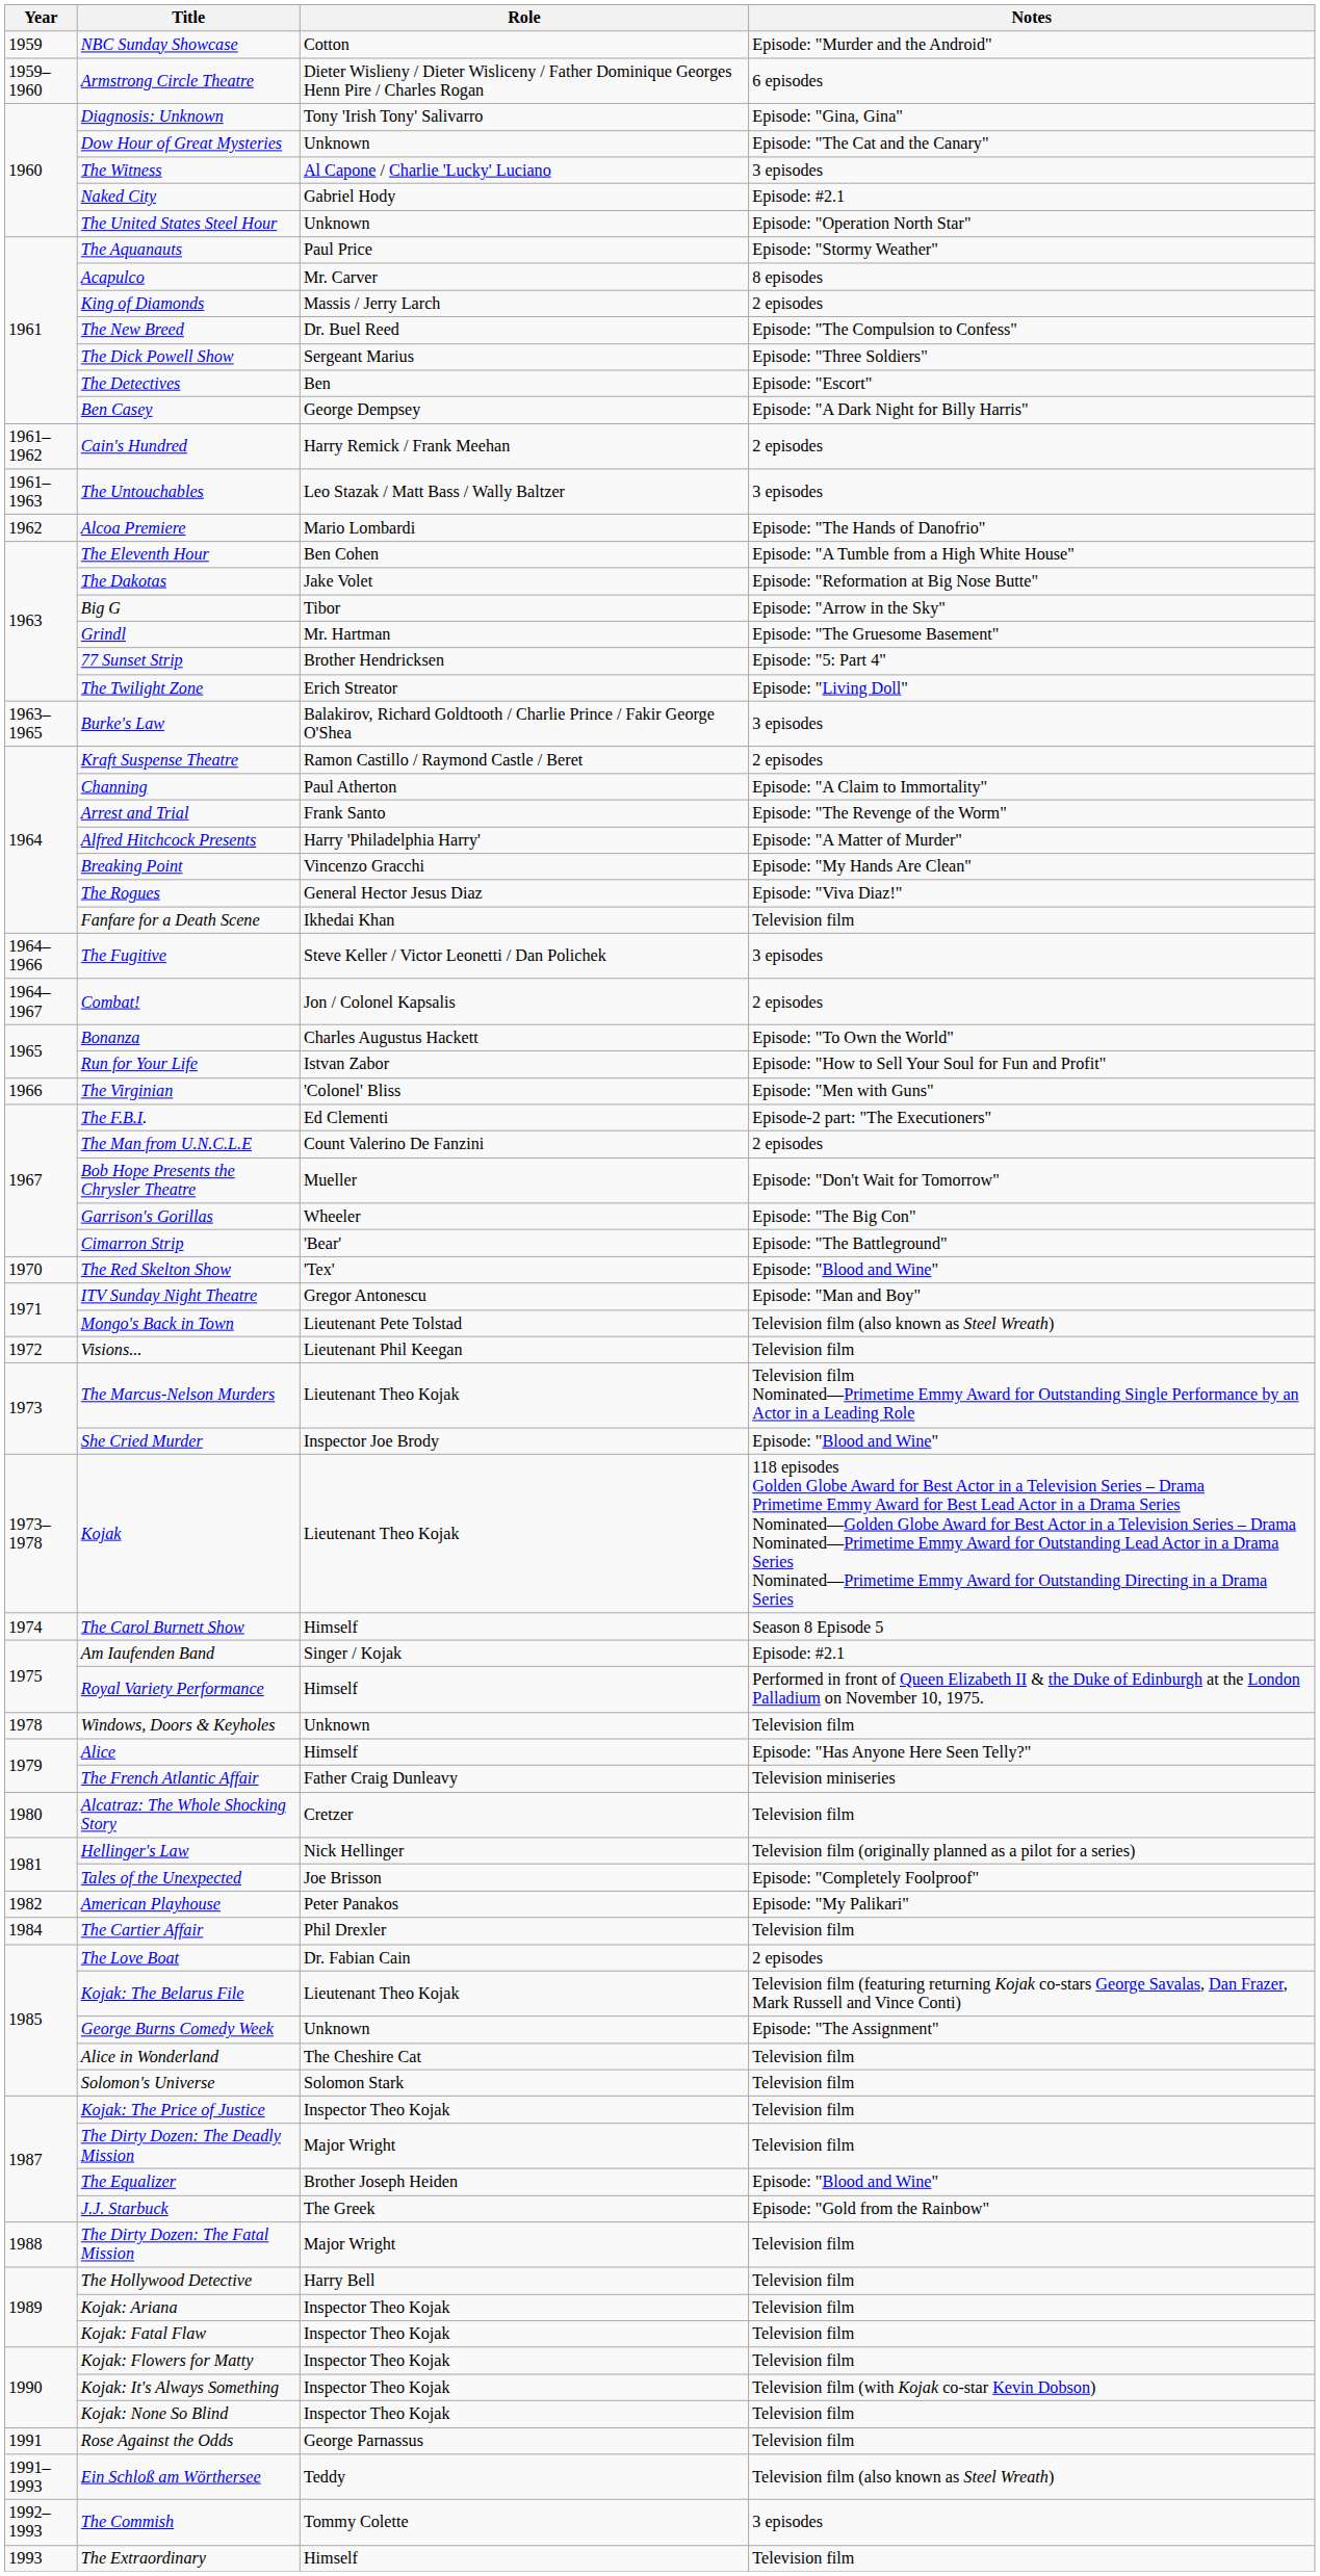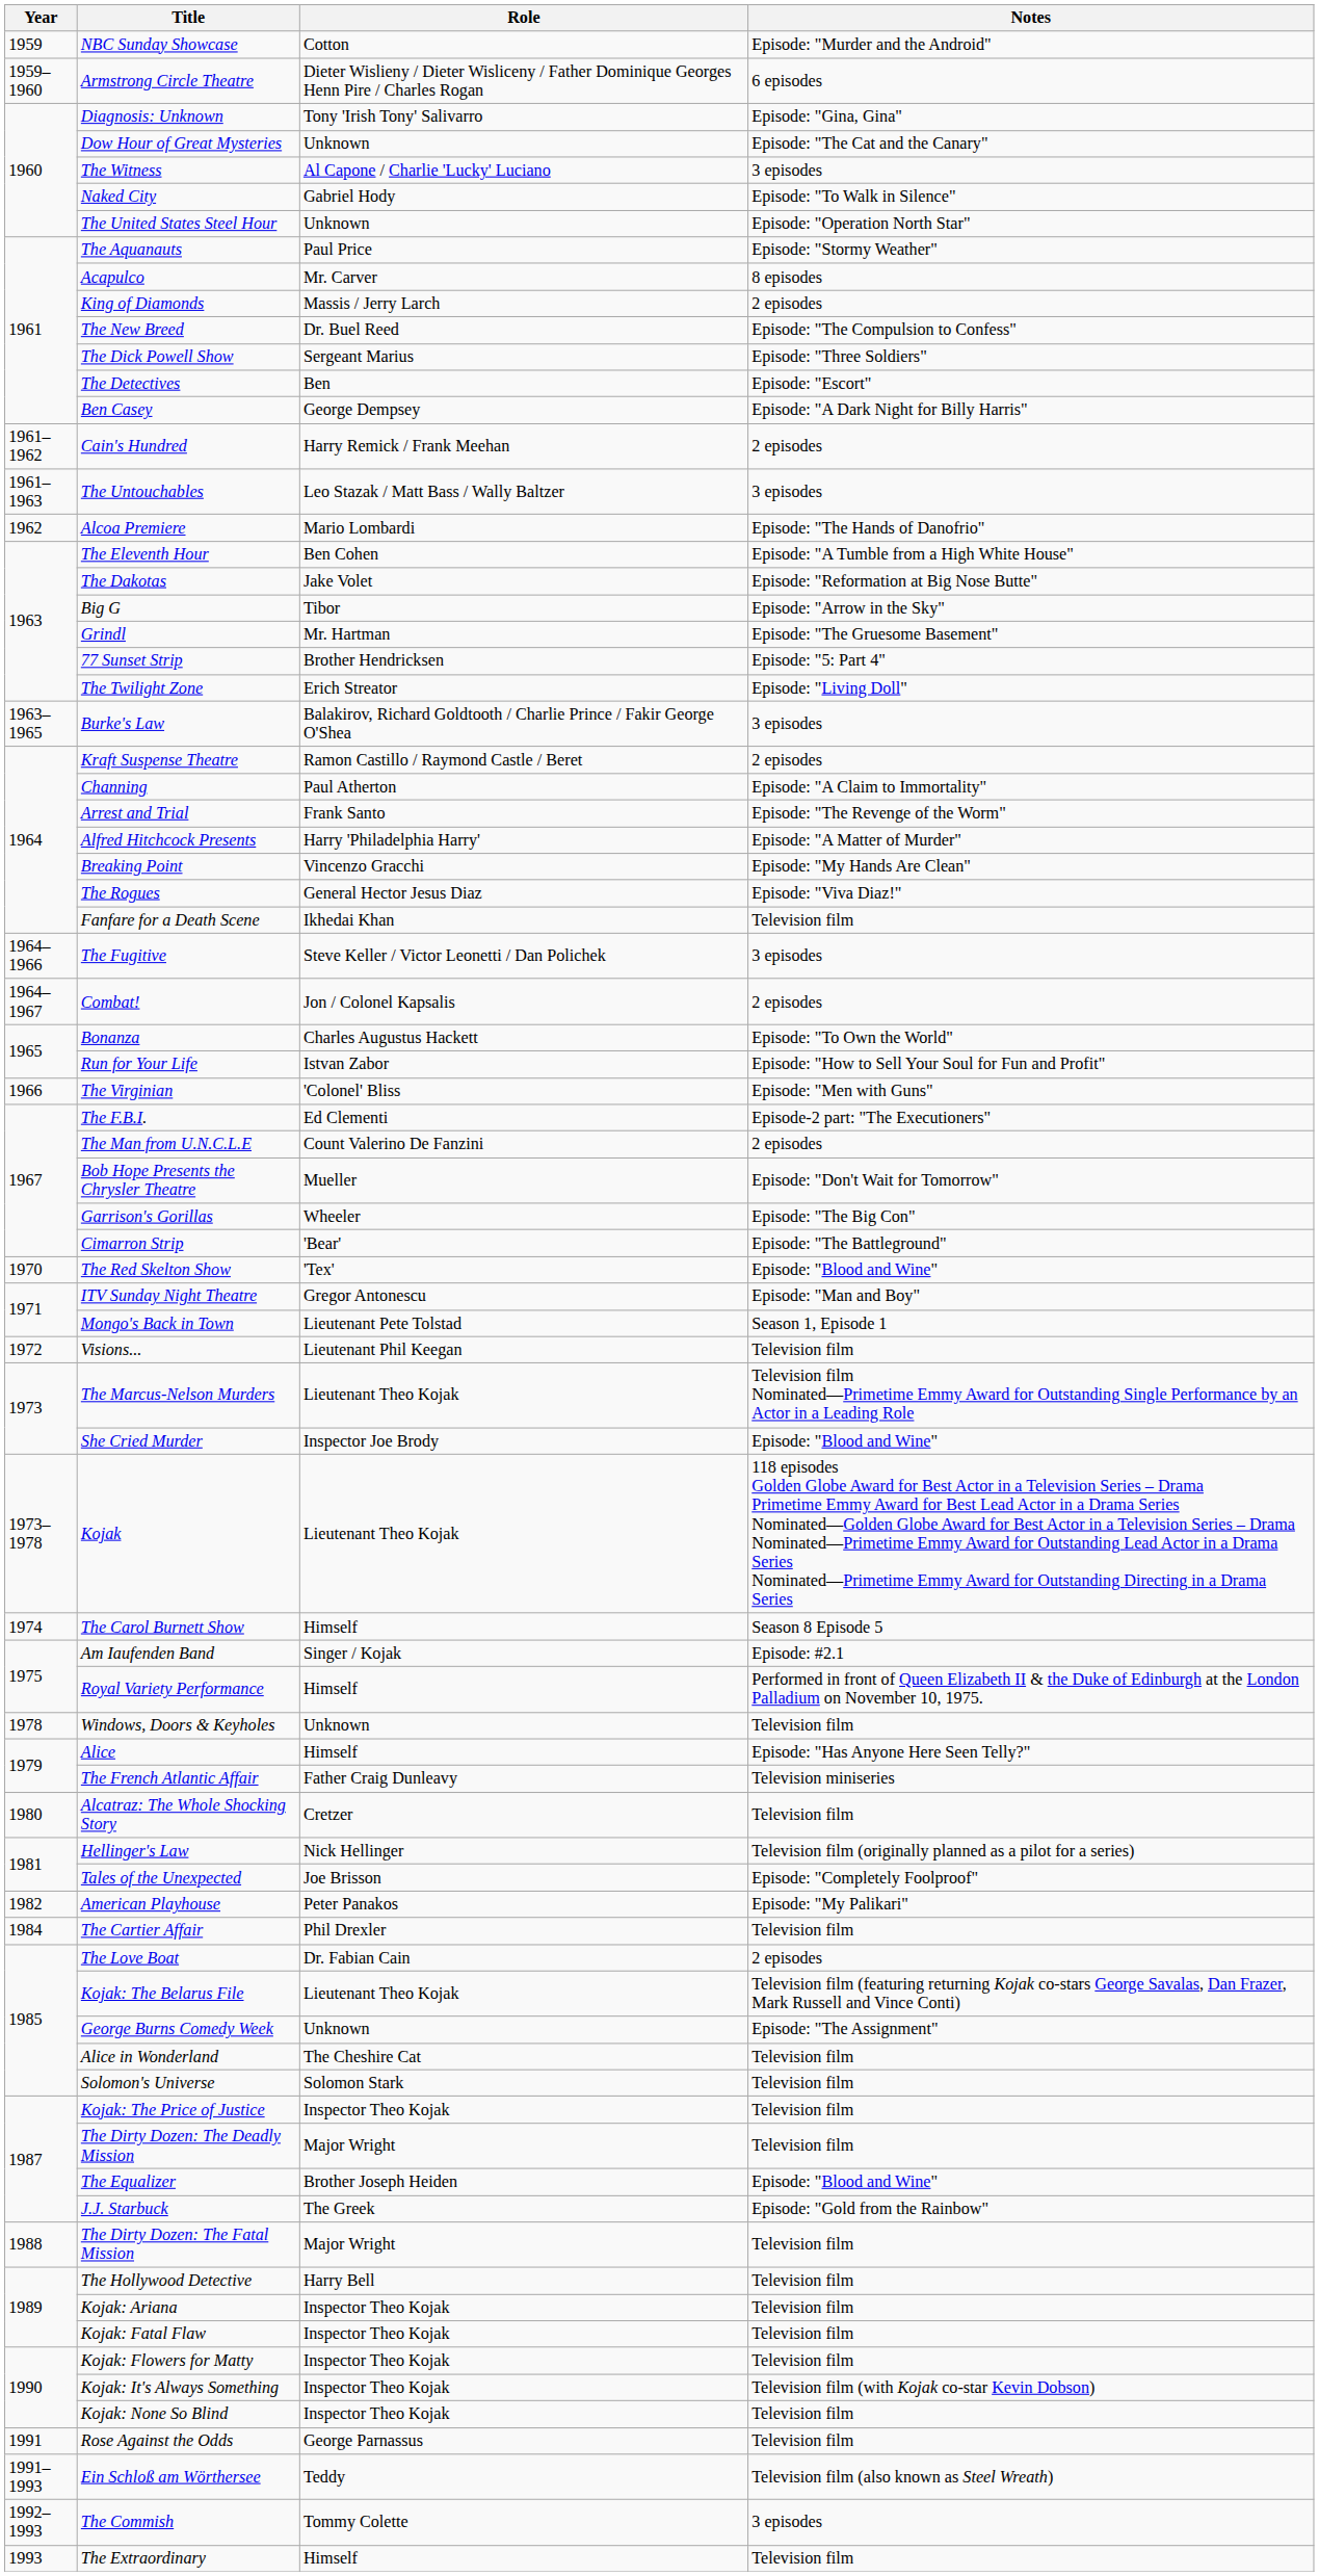 <table class="wikitable sortable">
 <tr>
 <th>Year</th>
 <th>Title</th>
 <th>Role</th>
 <th class="unsortable">Notes</th>
 </tr>
 <tr>
 <td>1959</td>
 <td><em><a href='#'>NBC Sunday Showcase</a></em></td>
 <td>Cotton</td>
 <td>Episode: "Murder and the Android"</td>
 </tr>
 <tr>
 <td>1959–1960</td>
 <td><em><a href='#'>Armstrong Circle Theatre</a></em></td>
 <td>Dieter Wislieny / Dieter Wisliceny / Father Dominique Georges Henn Pire / Charles Rogan</td>
 <td>6 episodes</td>
 </tr>
 <tr>
 <td rowspan="5">1960</td>
 <td><em><a href='#'>Diagnosis: Unknown</a></em></td>
 <td>Tony 'Irish Tony' Salivarro</td>
 <td>Episode: "Gina, Gina"</td>
 </tr>
 <tr>
 <td><em><a href='#'>Dow Hour of Great Mysteries</a></em></td>
 <td>Unknown</td>
 <td>Episode: "The Cat and the Canary"</td>
 </tr>
 <tr>
 <td><em><a href='#'>The Witness</a></em></td>
 <td><a href='#'>Al Capone</a> / <a href='#'>Charlie 'Lucky' Luciano</a></td>
 <td>3 episodes</td>
 </tr>
 <tr>
 <td><em><a href='#'>Naked City</a></em></td>
 <td>Gabriel Hody</td>
-<td>Episode: #2.1</td>
+<td>Episode: "To Walk in Silence"</td>
 </tr>
 <tr>
 <td><em><a href='#'>The United States Steel Hour</a></em></td>
 <td>Unknown</td>
 <td>Episode: "Operation North Star"</td>
 </tr>
 <tr>
 <td rowspan="7">1961</td>
 <td><em><a href='#'>The Aquanauts</a></em></td>
 <td>Paul Price</td>
 <td>Episode: "Stormy Weather"</td>
 </tr>
 <tr>
 <td><em><a href='#'>Acapulco</a></em></td>
 <td>Mr. Carver</td>
 <td>8 episodes</td>
 </tr>
 <tr>
 <td><em><a href='#'>King of Diamonds</a></em></td>
 <td>Massis / Jerry Larch</td>
 <td>2 episodes</td>
 </tr>
 <tr>
 <td><em><a href='#'>The New Breed</a></em></td>
 <td>Dr. Buel Reed</td>
 <td>Episode: "The Compulsion to Confess"</td>
 </tr>
 <tr>
 <td><em><a href='#'>The Dick Powell Show</a></em></td>
 <td>Sergeant Marius</td>
 <td>Episode: "Three Soldiers"</td>
 </tr>
 <tr>
 <td><em><a href='#'>The Detectives</a></em></td>
 <td>Ben</td>
 <td>Episode: "Escort"</td>
 </tr>
 <tr>
 <td><em><a href='#'>Ben Casey</a></em></td>
 <td>George Dempsey</td>
 <td>Episode: "A Dark Night for Billy Harris"</td>
 </tr>
 <tr>
 <td>1961–1962</td>
 <td><em><a href='#'>Cain's Hundred</a></em></td>
 <td>Harry Remick / Frank Meehan</td>
 <td>2 episodes</td>
 </tr>
 <tr>
 <td>1961–1963</td>
 <td><em><a href='#'>The Untouchables</a></em></td>
 <td>Leo Stazak / Matt Bass / Wally Baltzer</td>
 <td>3 episodes</td>
 </tr>
 <tr>
 <td>1962</td>
 <td><em><a href='#'>Alcoa Premiere</a></em></td>
 <td>Mario Lombardi</td>
 <td>Episode: "The Hands of Danofrio"</td>
 </tr>
 <tr>
 <td rowspan="6">1963</td>
 <td><em><a href='#'>The Eleventh Hour</a></em></td>
 <td>Ben Cohen</td>
 <td>Episode: "A Tumble from a High White House"</td>
 </tr>
 <tr>
 <td><em><a href='#'>The Dakotas</a></em></td>
 <td>Jake Volet</td>
 <td>Episode: "Reformation at Big Nose Butte"</td>
 </tr>
 <tr>
 <td><em>Big G</em></td>
 <td>Tibor</td>
 <td>Episode: "Arrow in the Sky"</td>
 </tr>
 <tr>
 <td><em><a href='#'>Grindl</a></em></td>
 <td>Mr. Hartman</td>
 <td>Episode: "The Gruesome Basement"</td>
 </tr>
 <tr>
 <td><em><a href='#'>77 Sunset Strip</a></em></td>
 <td>Brother Hendricksen</td>
 <td>Episode: "5: Part 4"</td>
 </tr>
 <tr>
 <td><em><a href='#'>The Twilight Zone</a></em></td>
 <td>Erich Streator</td>
 <td>Episode: "<a href='#'>Living Doll</a>"</td>
 </tr>
 <tr>
 <td>1963–1965</td>
 <td><em><a href='#'>Burke's Law</a></em></td>
 <td>Balakirov, Richard Goldtooth / Charlie Prince / Fakir George O'Shea</td>
 <td>3 episodes</td>
 </tr>
 <tr>
 <td rowspan="7">1964</td>
 <td><em><a href='#'>Kraft Suspense Theatre</a></em></td>
 <td>Ramon Castillo / Raymond Castle / Beret</td>
 <td>2 episodes</td>
 </tr>
 <tr>
 <td><em><a href='#'>Channing</a></em></td>
 <td>Paul Atherton</td>
 <td>Episode: "A Claim to Immortality"</td>
 </tr>
 <tr>
 <td><em><a href='#'>Arrest and Trial</a></em></td>
 <td>Frank Santo</td>
 <td>Episode: "The Revenge of the Worm"</td>
 </tr>
 <tr>
 <td><em><a href='#'>Alfred Hitchcock Presents</a></em></td>
 <td>Harry 'Philadelphia Harry'</td>
 <td>Episode: "A Matter of Murder"</td>
 </tr>
 <tr>
 <td><em><a href='#'>Breaking Point</a></em></td>
 <td>Vincenzo Gracchi</td>
 <td>Episode: "My Hands Are Clean"</td>
 </tr>
 <tr>
 <td><em><a href='#'>The Rogues</a></em></td>
 <td>General Hector Jesus Diaz</td>
 <td>Episode: "Viva Diaz!"</td>
 </tr>
 <tr>
 <td><em>Fanfare for a Death Scene</em></td>
 <td>Ikhedai Khan</td>
 <td>Television film</td>
 </tr>
 <tr>
 <td>1964–1966</td>
 <td><em><a href='#'>The Fugitive</a></em></td>
 <td>Steve Keller / Victor Leonetti / Dan Polichek</td>
 <td>3 episodes</td>
 </tr>
 <tr>
 <td>1964–1967</td>
 <td><em><a href='#'>Combat!</a></em></td>
 <td>Jon / Colonel Kapsalis</td>
 <td>2 episodes</td>
 </tr>
 <tr>
 <td rowspan="2">1965</td>
 <td><em><a href='#'>Bonanza</a></em></td>
 <td>Charles Augustus Hackett</td>
 <td>Episode: "To Own the World"</td>
 </tr>
 <tr>
 <td><em><a href='#'>Run for Your Life</a></em></td>
 <td>Istvan Zabor</td>
 <td>Episode: "How to Sell Your Soul for Fun and Profit"</td>
 </tr>
 <tr>
 <td>1966</td>
 <td><em><a href='#'>The Virginian</a></em></td>
 <td>'Colonel' Bliss</td>
 <td>Episode: "Men with Guns"</td>
 </tr>
 <tr>
 <td rowspan="5">1967</td>
 <td><em><a href='#'>The F.B.I</a>.</em></td>
 <td>Ed Clementi</td>
 <td>Episode-2 part: "The Executioners"</td>
 </tr>
 <tr>
 <td><em><a href='#'>The Man from U.N.C.L.E</a></em></td>
 <td>Count Valerino De Fanzini</td>
 <td>2 episodes</td>
 </tr>
 <tr>
 <td><em><a href='#'>Bob Hope Presents the Chrysler Theatre</a></em></td>
 <td>Mueller</td>
 <td>Episode: "Don't Wait for Tomorrow"</td>
 </tr>
 <tr>
 <td><em><a href='#'>Garrison's Gorillas</a></em></td>
 <td>Wheeler</td>
 <td>Episode: "The Big Con"</td>
 </tr>
 <tr>
 <td><em><a href='#'>Cimarron Strip</a></em></td>
 <td>'Bear'</td>
 <td>Episode: "The Battleground"</td>
 </tr>
 <tr>
 <td>1970</td>
 <td><em><a href='#'>The Red Skelton Show</a></em></td>
 <td>'Tex'</td>
 <td>Episode: "<a href='#'>Blood and Wine</a>"</td>
 </tr>
 <tr>
 <td rowspan="2">1971</td>
 <td><em><a href='#'>ITV Sunday Night Theatre</a></em></td>
 <td>Gregor Antonescu</td>
 <td>Episode: "Man and Boy"</td>
 </tr>
 <tr>
 <td><em><a href='#'>Mongo's Back in Town</a></em></td>
 <td>Lieutenant Pete Tolstad</td>
-<td>Television film (also known as <em>Steel Wreath</em>)</td>
+<td>Season 1, Episode 1</td>
 </tr>
 <tr>
 <td>1972</td>
 <td><em>Visions...</em></td>
 <td>Lieutenant Phil Keegan</td>
 <td>Television film</td>
 </tr>
 <tr>
 <td rowspan="2">1973</td>
 <td><em><a href='#'>The Marcus-Nelson Murders</a></em></td>
 <td>Lieutenant Theo Kojak</td>
 <td>Television film<br>Nominated—<a href='#'>Primetime Emmy Award for Outstanding Single Performance by an Actor in a Leading Role</a></td>
 </tr>
 <tr>
 <td><em><a href='#'>She Cried Murder</a></em></td>
 <td>Inspector Joe Brody</td>
 <td>Episode: "<a href='#'>Blood and Wine</a>"</td>
 </tr>
 <tr>
 <td>1973–1978</td>
 <td><em><a href='#'>Kojak</a></em></td>
 <td>Lieutenant Theo Kojak</td>
 <td>118 episodes<br><a href='#'>Golden Globe Award for Best Actor in a Television Series – Drama</a> <br><a href='#'>Primetime Emmy Award for Best Lead Actor in a Drama Series</a> <br>Nominated—<a href='#'>Golden Globe Award for Best Actor in a Television Series – Drama</a> <br>Nominated—<a href='#'>Primetime Emmy Award for Outstanding Lead Actor in a Drama Series</a> <br>Nominated—<a href='#'>Primetime Emmy Award for Outstanding Directing in a Drama Series</a> </td>
 </tr>
 <tr>
 <td>1974</td>
 <td><em><a href='#'>The Carol Burnett Show</a></em></td>
 <td>Himself</td>
 <td>Season 8 Episode 5</td>
 </tr>
 <tr>
 <td rowspan="2">1975</td>
 <td><em>Am Iaufenden Band</em></td>
 <td>Singer / Kojak</td>
 <td>Episode: #2.1</td>
 </tr>
 <tr>
 <td><em><a href='#'>Royal Variety Performance</a></em></td>
 <td>Himself</td>
 <td>Performed in front of <a href='#'>Queen Elizabeth II</a> & <a href='#'>the Duke of Edinburgh</a> at the <a href='#'>London Palladium</a> on November 10, 1975.</td>
 </tr>
 <tr>
 <td>1978</td>
 <td><em>Windows, Doors & Keyholes</em></td>
 <td>Unknown</td>
 <td>Television film</td>
 </tr>
 <tr>
 <td rowspan="2">1979</td>
 <td><em><a href='#'>Alice</a></em></td>
 <td>Himself</td>
 <td>Episode: "Has Anyone Here Seen Telly?"</td>
 </tr>
 <tr>
 <td><em><a href='#'>The French Atlantic Affair</a></em></td>
 <td>Father Craig Dunleavy</td>
 <td>Television miniseries</td>
 </tr>
 <tr>
 <td>1980</td>
 <td><em><a href='#'>Alcatraz: The Whole Shocking Story</a></em></td>
 <td>Cretzer</td>
 <td>Television film</td>
 </tr>
 <tr>
 <td rowspan="2">1981</td>
 <td><em><a href='#'>Hellinger's Law</a></em></td>
 <td>Nick Hellinger</td>
 <td>Television film (originally planned as a pilot for a series)</td>
 </tr>
 <tr>
 <td><em><a href='#'>Tales of the Unexpected</a></em></td>
 <td>Joe Brisson</td>
 <td>Episode: "Completely Foolproof"</td>
 </tr>
 <tr>
 <td>1982</td>
 <td><em><a href='#'>American Playhouse</a></em></td>
 <td>Peter Panakos</td>
 <td>Episode: "My Palikari"</td>
 </tr>
 <tr>
 <td>1984</td>
 <td><em><a href='#'>The Cartier Affair</a></em></td>
 <td>Phil Drexler</td>
 <td>Television film</td>
 </tr>
 <tr>
 <td rowspan="5">1985</td>
 <td><em><a href='#'>The Love Boat</a></em></td>
 <td>Dr. Fabian Cain</td>
 <td>2 episodes</td>
 </tr>
 <tr>
 <td><em><a href='#'>Kojak: The Belarus File</a></em></td>
 <td>Lieutenant Theo Kojak</td>
 <td>Television film (featuring returning <em>Kojak</em> co-stars <a href='#'>George Savalas</a>, <a href='#'>Dan Frazer</a>, Mark Russell and Vince Conti)</td>
 </tr>
 <tr>
 <td><em><a href='#'>George Burns Comedy Week</a></em></td>
 <td>Unknown</td>
 <td>Episode: "The Assignment"</td>
 </tr>
 <tr>
 <td><em>Alice in Wonderland</em></td>
 <td>The Cheshire Cat</td>
 <td>Television film</td>
 </tr>
 <tr>
 <td><em>Solomon's Universe</em></td>
 <td>Solomon Stark</td>
 <td>Television film</td>
 </tr>
 <tr>
 <td rowspan="4">1987</td>
 <td><em><a href='#'>Kojak: The Price of Justice</a></em></td>
 <td>Inspector Theo Kojak</td>
 <td>Television film</td>
 </tr>
 <tr>
 <td><em><a href='#'>The Dirty Dozen: The Deadly Mission</a></em></td>
 <td>Major Wright</td>
 <td>Television film</td>
 </tr>
 <tr>
 <td><em><a href='#'>The Equalizer</a></em></td>
 <td>Brother Joseph Heiden</td>
 <td>Episode: "<a href='#'>Blood and Wine</a>"</td>
 </tr>
 <tr>
 <td><em><a href='#'>J.J. Starbuck</a></em></td>
 <td>The Greek</td>
 <td>Episode: "Gold from the Rainbow"</td>
 </tr>
 <tr>
 <td>1988</td>
 <td><em><a href='#'>The Dirty Dozen: The Fatal Mission</a></em></td>
 <td>Major Wright</td>
 <td>Television film</td>
 </tr>
 <tr>
 <td rowspan="3">1989</td>
 <td><em>The Hollywood Detective</em></td>
 <td>Harry Bell</td>
 <td>Television film</td>
 </tr>
 <tr>
 <td><em>Kojak: Ariana</em></td>
 <td>Inspector Theo Kojak</td>
 <td>Television film</td>
 </tr>
 <tr>
 <td><em>Kojak: Fatal Flaw</em></td>
 <td>Inspector Theo Kojak</td>
 <td>Television film</td>
 </tr>
 <tr>
 <td rowspan="3">1990</td>
 <td><em>Kojak: Flowers for Matty</em></td>
 <td>Inspector Theo Kojak</td>
 <td>Television film</td>
 </tr>
 <tr>
 <td><em>Kojak: It's Always Something</em></td>
 <td>Inspector Theo Kojak</td>
 <td>Television film (with <em>Kojak</em> co-star <a href='#'>Kevin Dobson</a>)</td>
 </tr>
 <tr>
 <td><em>Kojak: None So Blind</em></td>
 <td>Inspector Theo Kojak</td>
 <td>Television film</td>
 </tr>
 <tr>
 <td>1991</td>
 <td><em>Rose Against the Odds</em></td>
 <td>George Parnassus</td>
 <td>Television film</td>
 </tr>
 <tr>
 <td>1991–1993</td>
 <td><em><a href='#'>Ein Schloß am Wörthersee</a></em></td>
 <td>Teddy</td>
 <td>Television film (also known as <em>Steel Wreath</em>)</td>
 </tr>
 <tr>
 <td>1992–1993</td>
 <td><em><a href='#'>The Commish</a></em></td>
 <td>Tommy Colette</td>
 <td>3 episodes</td>
 </tr>
 <tr>
 <td>1993</td>
 <td><em>The Extraordinary</em></td>
 <td>Himself</td>
 <td>Television film</td>
 </tr>
 </table>
